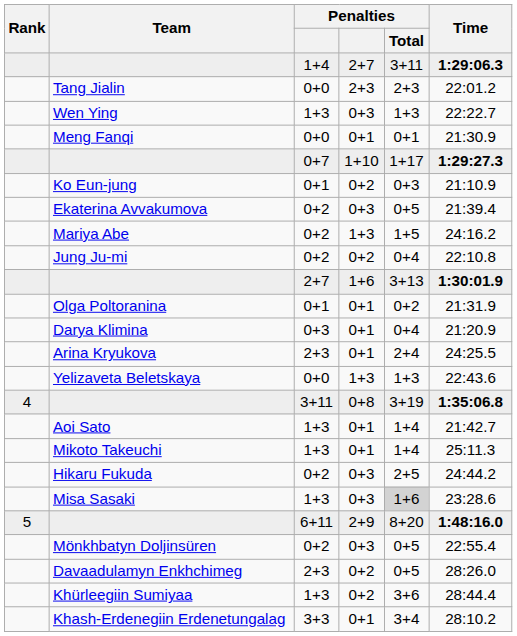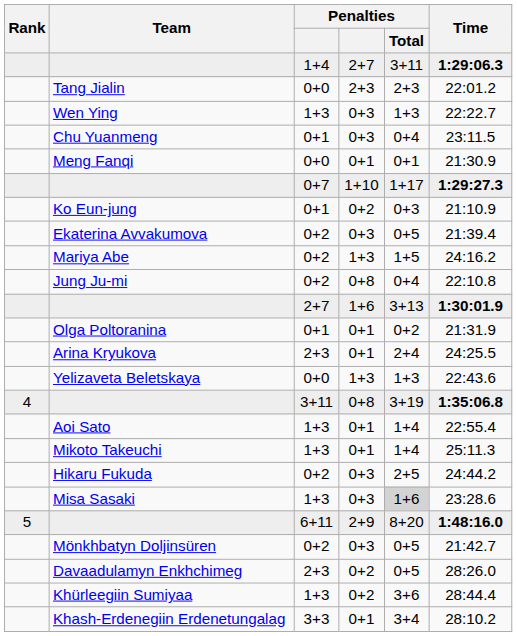 <table class=wikitable style="text-align:center">
 <tr>
 <th rowspan=2 width=40>Rank</th>
 <th rowspan=2 width=250>Team</th>
 <th colspan=3>Penalties</th>
 <th rowspan=2 width=80>Time</th>
 </tr>
 <tr>
 <th width=40></th>
 <th width=40></th>
 <th width=40>Total</th>
 </tr>
 <tr bgcolor=eeeeee>
 <td></td>
 <td align=left></td>
 <td>1+4</td>
 <td>2+7</td>
 <td>3+11</td>
 <td><strong>1:29:06.3</strong></td>
 </tr>
 <tr>
 <td></td>
 <td align=left><a href='#'>Tang Jialin</a></td>
 <td>0+0</td>
 <td>2+3</td>
 <td>2+3</td>
 <td>22:01.2</td>
 </tr>
 <tr>
 <td></td>
 <td align=left><a href='#'>Wen Ying</a></td>
 <td>1+3</td>
 <td>0+3</td>
 <td>1+3</td>
 <td>22:22.7</td>
+</tr>
+<tr>
+<td></td>
+<td align=left><a href='#'>Chu Yuanmeng</a></td>
+<td>0+1</td>
+<td>0+3</td>
+<td>0+4</td>
+<td>23:11.5</td>
 </tr>
 <tr>
 <td></td>
 <td align=left><a href='#'>Meng Fanqi</a></td>
 <td>0+0</td>
 <td>0+1</td>
 <td>0+1</td>
 <td>21:30.9</td>
 </tr>
 <tr bgcolor=eeeeee>
 <td></td>
 <td align=left></td>
 <td>0+7</td>
 <td>1+10</td>
 <td>1+17</td>
 <td><strong>1:29:27.3</strong></td>
 </tr>
 <tr>
 <td></td>
 <td align=left><a href='#'>Ko Eun-jung</a></td>
 <td>0+1</td>
 <td>0+2</td>
 <td>0+3</td>
 <td>21:10.9</td>
 </tr>
 <tr>
 <td></td>
 <td align=left><a href='#'>Ekaterina Avvakumova</a></td>
 <td>0+2</td>
 <td>0+3</td>
 <td>0+5</td>
 <td>21:39.4</td>
 </tr>
 <tr>
 <td></td>
 <td align=left><a href='#'>Mariya Abe</a></td>
 <td>0+2</td>
 <td>1+3</td>
 <td>1+5</td>
 <td>24:16.2</td>
 </tr>
 <tr>
 <td></td>
 <td align=left><a href='#'>Jung Ju-mi</a></td>
 <td>0+2</td>
-<td>0+2</td>
+<td>0+8</td>
 <td>0+4</td>
 <td>22:10.8</td>
 </tr>
 <tr bgcolor=eeeeee>
 <td></td>
 <td align=left></td>
 <td>2+7</td>
 <td>1+6</td>
 <td>3+13</td>
 <td><strong>1:30:01.9</strong></td>
 </tr>
 <tr>
 <td></td>
 <td align=left><a href='#'>Olga Poltoranina</a></td>
 <td>0+1</td>
 <td>0+1</td>
 <td>0+2</td>
 <td>21:31.9</td>
-</tr>
-<tr>
-<td></td>
-<td align=left><a href='#'>Darya Klimina</a></td>
-<td>0+3</td>
-<td>0+1</td>
-<td>0+4</td>
-<td>21:20.9</td>
 </tr>
 <tr>
 <td></td>
 <td align=left><a href='#'>Arina Kryukova</a></td>
 <td>2+3</td>
 <td>0+1</td>
 <td>2+4</td>
 <td>24:25.5</td>
 </tr>
 <tr>
 <td></td>
 <td align=left><a href='#'>Yelizaveta Beletskaya</a></td>
 <td>0+0</td>
 <td>1+3</td>
 <td>1+3</td>
 <td>22:43.6</td>
 </tr>
 <tr bgcolor=eeeeee>
 <td>4</td>
 <td align=left></td>
 <td>3+11</td>
 <td>0+8</td>
 <td>3+19</td>
 <td><strong>1:35:06.8</strong></td>
 </tr>
 <tr>
 <td></td>
 <td align=left><a href='#'>Aoi Sato</a></td>
 <td>1+3</td>
 <td>0+1</td>
 <td>1+4</td>
-<td>21:42.7</td>
+<td>22:55.4</td>
 </tr>
 <tr>
 <td></td>
 <td align=left><a href='#'>Mikoto Takeuchi</a></td>
 <td>1+3</td>
 <td>0+1</td>
 <td>1+4</td>
 <td>25:11.3</td>
 </tr>
 <tr>
 <td></td>
 <td align=left><a href='#'>Hikaru Fukuda</a></td>
 <td>0+2</td>
 <td>0+3</td>
 <td>2+5</td>
 <td>24:44.2</td>
 </tr>
 <tr>
 <td></td>
 <td align=left><a href='#'>Misa Sasaki</a></td>
 <td>1+3</td>
 <td>0+3</td>
 <td style="background: lightgrey;">1+6</td>
 <td>23:28.6</td>
 </tr>
 <tr bgcolor=eeeeee>
 <td>5</td>
 <td align=left></td>
 <td>6+11</td>
 <td>2+9</td>
 <td>8+20</td>
 <td><strong>1:48:16.0</strong></td>
 </tr>
 <tr>
 <td></td>
 <td align=left><a href='#'>Mönkhbatyn Doljinsüren</a></td>
 <td>0+2</td>
 <td>0+3</td>
 <td>0+5</td>
-<td>22:55.4</td>
+<td>21:42.7</td>
 </tr>
 <tr>
 <td></td>
 <td align=left><a href='#'>Davaadulamyn Enkhchimeg</a></td>
 <td>2+3</td>
 <td>0+2</td>
 <td>0+5</td>
 <td>28:26.0</td>
 </tr>
 <tr>
 <td></td>
 <td align=left><a href='#'>Khürleegiin Sumiyaa</a></td>
 <td>1+3</td>
 <td>0+2</td>
 <td>3+6</td>
 <td>28:44.4</td>
 </tr>
 <tr>
 <td></td>
 <td align=left><a href='#'>Khash-Erdenegiin Erdenetungalag</a></td>
 <td>3+3</td>
 <td>0+1</td>
 <td>3+4</td>
 <td>28:10.2</td>
 </tr>
 </table>
